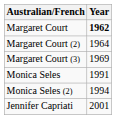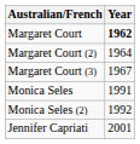 <table class="wikitable">
 <tr>
 <th>Australian/French</th>
 <th>Year</th>
 </tr>
 <tr>
 <td> Margaret Court</td>
 <td><strong>1962</strong></td>
 </tr>
 <tr>
 <td> Margaret Court <small>(2)</small></td>
 <td>1964</td>
 </tr>
 <tr>
 <td> Margaret Court <small>(3)</small></td>
-<td>1969</td>
+<td>1967</td>
 </tr>
 <tr>
 <td> Monica Seles</td>
 <td>1991</td>
 </tr>
 <tr>
 <td> Monica Seles <small>(2)</small></td>
-<td>1994</td>
+<td>1992</td>
 </tr>
 <tr>
 <td> Jennifer Capriati</td>
 <td>2001</td>
 </tr>
 </table>
